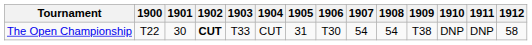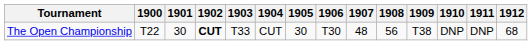 <table class="wikitable" style="font-size:95%;">
 <tr>
 <th>Tournament</th>
 <th>1900</th>
 <th>1901</th>
 <th>1902</th>
 <th>1903</th>
 <th>1904</th>
 <th>1905</th>
 <th>1906</th>
 <th>1907</th>
 <th>1908</th>
 <th>1909</th>
 <th>1910</th>
 <th>1911</th>
 <th>1912</th>
 </tr>
 <tr>
 <td><a href='#'>The Open Championship</a></td>
 <td align="center">T22</td>
 <td align="center">30</td>
 <td align="center"><strong>CUT</strong></td>
 <td align="center">T33</td>
 <td align="center">CUT</td>
-<td align="center">31</td>
+<td align="center">30</td>
 <td align="center">T30</td>
-<td align="center">54</td>
-<td align="center">54</td>
+<td align="center">48</td>
+<td align="center">56</td>
 <td align="center">T38</td>
 <td align="center">DNP</td>
 <td align="center">DNP</td>
-<td align="center">58</td>
+<td align="center">68</td>
 </tr>
 </table>
